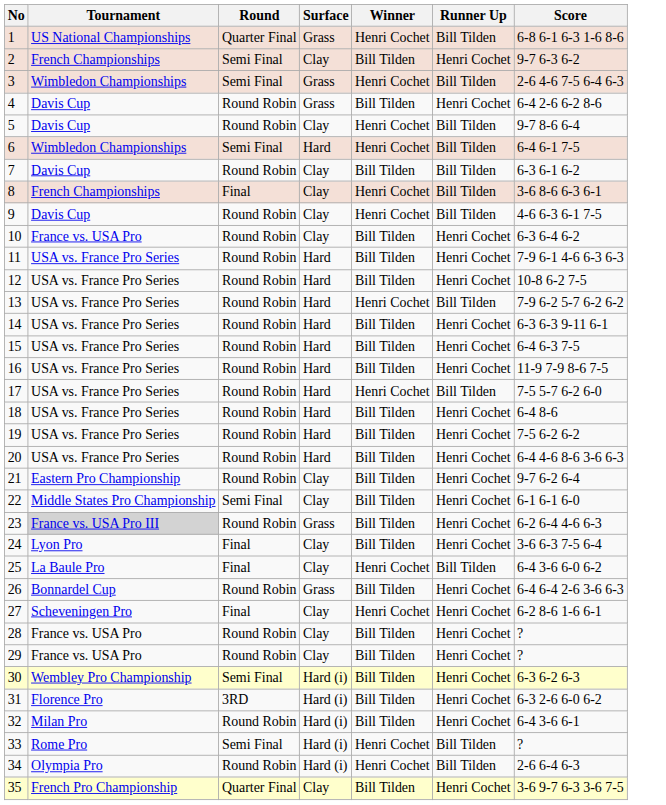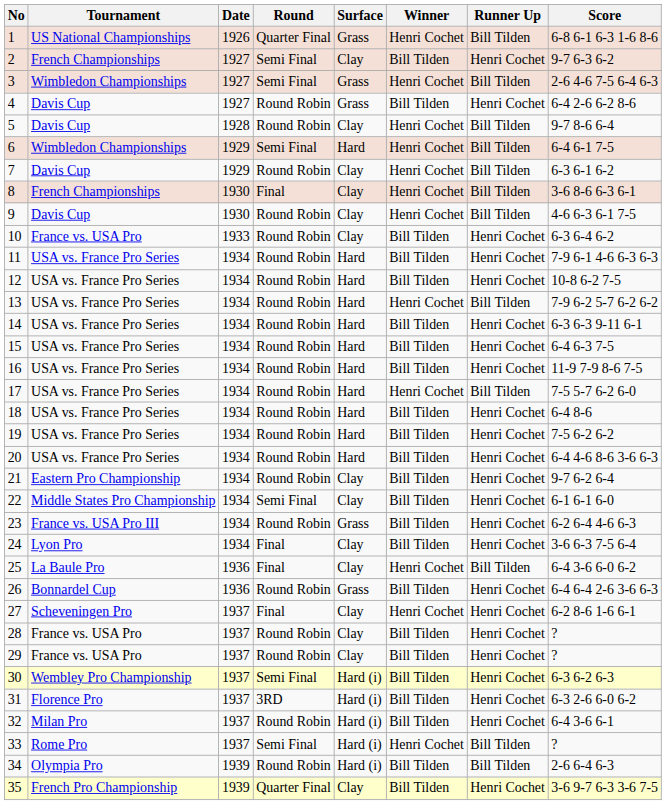 <table class="wikitable sortable">
 <tr>
 <th>No</th>
 <th>Tournament</th>
+<th>Date</th>
 <th>Round</th>
 <th>Surface</th>
 <th>Winner</th>
 <th>Runner Up</th>
 <th>Score</th>
 </tr>
 <tr bgcolor=#F4E0D7>
 <td>1</td>
 <td><a href='#'>US National Championships</a></td>
+<td>1926</td>
 <td>Quarter Final</td>
 <td>Grass</td>
 <td>Henri Cochet</td>
 <td>Bill Tilden</td>
 <td>6-8 6-1 6-3 1-6 8-6 </td>
 </tr>
 <tr bgcolor=#F4E0D7>
 <td>2</td>
 <td><a href='#'>French Championships</a></td>
+<td>1927</td>
 <td>Semi Final</td>
 <td>Clay</td>
 <td>Bill Tilden</td>
 <td>Henri Cochet</td>
 <td>9-7 6-3 6-2</td>
 </tr>
 <tr bgcolor=#F4E0D7>
 <td>3</td>
 <td><a href='#'>Wimbledon Championships</a></td>
+<td>1927</td>
 <td>Semi Final</td>
 <td>Grass</td>
 <td>Henri Cochet</td>
 <td>Bill Tilden</td>
 <td>2-6 4-6 7-5 6-4 6-3 </td>
 </tr>
 <tr>
 <td>4</td>
 <td><a href='#'>Davis Cup</a></td>
+<td>1927</td>
 <td>Round Robin</td>
 <td>Grass</td>
 <td>Bill Tilden</td>
 <td>Henri Cochet</td>
 <td>6-4 2-6 6-2 8-6</td>
 </tr>
 <tr>
 <td>5</td>
 <td><a href='#'>Davis Cup</a></td>
+<td>1928</td>
 <td>Round Robin</td>
 <td>Clay</td>
 <td>Henri Cochet</td>
 <td>Bill Tilden</td>
 <td>9-7 8-6 6-4</td>
 </tr>
 <tr bgcolor=#F4E0D7>
 <td>6</td>
 <td><a href='#'>Wimbledon Championships</a></td>
+<td>1929</td>
 <td>Semi Final</td>
 <td>Hard</td>
 <td>Henri Cochet</td>
 <td>Bill Tilden</td>
 <td>6-4 6-1 7-5 </td>
 </tr>
 <tr>
 <td>7</td>
 <td><a href='#'>Davis Cup</a></td>
+<td>1929</td>
 <td>Round Robin</td>
 <td>Clay</td>
-<td>Bill Tilden</td>
+<td>Henri Cochet</td>
 <td>Bill Tilden</td>
 <td>6-3 6-1 6-2</td>
 </tr>
 <tr bgcolor=#F4E0D7>
 <td>8</td>
 <td><a href='#'>French Championships</a></td>
+<td>1930</td>
 <td>Final</td>
 <td>Clay</td>
 <td>Henri Cochet</td>
 <td>Bill Tilden</td>
 <td>3-6 8-6 6-3 6-1</td>
 </tr>
 <tr>
 <td>9</td>
 <td><a href='#'>Davis Cup</a></td>
+<td>1930</td>
 <td>Round Robin</td>
 <td>Clay</td>
 <td>Henri Cochet</td>
 <td>Bill Tilden</td>
 <td>4-6 6-3 6-1 7-5</td>
 </tr>
 <tr>
 <td>10</td>
 <td><a href='#'>France vs. USA Pro</a></td>
+<td>1933</td>
 <td>Round Robin</td>
 <td>Clay</td>
 <td>Bill Tilden</td>
 <td>Henri Cochet</td>
 <td>6-3 6-4 6-2</td>
 </tr>
 <tr>
 <td>11</td>
 <td><a href='#'>USA vs. France Pro Series</a></td>
+<td>1934</td>
 <td>Round Robin</td>
 <td>Hard</td>
 <td>Bill Tilden</td>
 <td>Henri Cochet</td>
 <td>7-9 6-1 4-6 6-3 6-3</td>
 </tr>
 <tr>
 <td>12</td>
 <td>USA vs. France Pro Series</td>
+<td>1934</td>
 <td>Round Robin</td>
 <td>Hard</td>
 <td>Bill Tilden</td>
 <td>Henri Cochet</td>
 <td>10-8 6-2 7-5</td>
 </tr>
 <tr>
 <td>13</td>
 <td>USA vs. France Pro Series</td>
+<td>1934</td>
 <td>Round Robin</td>
 <td>Hard</td>
 <td>Henri Cochet</td>
 <td>Bill Tilden</td>
 <td>7-9 6-2 5-7 6-2 6-2</td>
 </tr>
 <tr>
 <td>14</td>
 <td>USA vs. France Pro Series</td>
+<td>1934</td>
 <td>Round Robin</td>
 <td>Hard</td>
 <td>Bill Tilden</td>
 <td>Henri Cochet</td>
 <td>6-3 6-3 9-11 6-1</td>
 </tr>
 <tr>
 <td>15</td>
 <td>USA vs. France Pro Series</td>
+<td>1934</td>
 <td>Round Robin</td>
 <td>Hard</td>
 <td>Bill Tilden</td>
 <td>Henri Cochet</td>
 <td>6-4 6-3 7-5</td>
 </tr>
 <tr>
 <td>16</td>
 <td>USA vs. France Pro Series</td>
+<td>1934</td>
 <td>Round Robin</td>
 <td>Hard</td>
 <td>Bill Tilden</td>
 <td>Henri Cochet</td>
 <td>11-9 7-9 8-6 7-5</td>
 </tr>
 <tr>
 <td>17</td>
 <td>USA vs. France Pro Series</td>
+<td>1934</td>
 <td>Round Robin</td>
 <td>Hard</td>
 <td>Henri Cochet</td>
 <td>Bill Tilden</td>
 <td>7-5 5-7 6-2 6-0</td>
 </tr>
 <tr>
 <td>18</td>
 <td>USA vs. France Pro Series</td>
+<td>1934</td>
 <td>Round Robin</td>
 <td>Hard</td>
 <td>Bill Tilden</td>
 <td>Henri Cochet</td>
 <td>6-4 8-6</td>
 </tr>
 <tr>
 <td>19</td>
 <td>USA vs. France Pro Series</td>
+<td>1934</td>
 <td>Round Robin</td>
 <td>Hard</td>
 <td>Bill Tilden</td>
 <td>Henri Cochet</td>
 <td>7-5 6-2 6-2</td>
 </tr>
 <tr>
 <td>20</td>
 <td>USA vs. France Pro Series</td>
+<td>1934</td>
 <td>Round Robin</td>
 <td>Hard</td>
 <td>Bill Tilden</td>
 <td>Henri Cochet</td>
 <td>6-4 4-6 8-6 3-6 6-3</td>
 </tr>
 <tr>
 <td>21</td>
 <td><a href='#'>Eastern Pro Championship</a></td>
+<td>1934</td>
 <td>Round Robin</td>
 <td>Clay</td>
 <td>Bill Tilden</td>
 <td>Henri Cochet</td>
 <td>9-7 6-2 6-4 </td>
 </tr>
 <tr>
 <td>22</td>
 <td><a href='#'>Middle States Pro Championship</a></td>
+<td>1934</td>
 <td>Semi Final</td>
 <td>Clay</td>
 <td>Bill Tilden</td>
 <td>Henri Cochet</td>
 <td>6-1 6-1 6-0 </td>
 </tr>
 <tr>
 <td>23</td>
-<td style="background: lightgrey;"><a href='#'>France vs. USA Pro III</a></td>
+<td><a href='#'>France vs. USA Pro III</a></td>
+<td>1934</td>
 <td>Round Robin</td>
 <td>Grass</td>
 <td>Bill Tilden</td>
 <td>Henri Cochet</td>
 <td>6-2 6-4 4-6 6-3</td>
 </tr>
 <tr>
 <td>24</td>
 <td><a href='#'>Lyon Pro</a></td>
+<td>1934</td>
 <td>Final</td>
 <td>Clay</td>
 <td>Bill Tilden</td>
 <td>Henri Cochet</td>
 <td>3-6 6-3 7-5 6-4</td>
 </tr>
 <tr>
 <td>25</td>
 <td><a href='#'>La Baule Pro</a></td>
+<td>1936</td>
 <td>Final</td>
 <td>Clay</td>
 <td>Henri Cochet</td>
 <td>Bill Tilden</td>
 <td>6-4 3-6 6-0 6-2</td>
 </tr>
 <tr>
 <td>26</td>
 <td><a href='#'>Bonnardel Cup</a></td>
+<td>1936</td>
 <td>Round Robin</td>
 <td>Grass</td>
 <td>Bill Tilden</td>
 <td>Henri Cochet</td>
 <td>6-4 6-4 2-6 3-6 6-3 </td>
 </tr>
 <tr>
 <td>27</td>
 <td><a href='#'>Scheveningen Pro</a></td>
+<td>1937</td>
 <td>Final</td>
 <td>Clay</td>
 <td>Henri Cochet</td>
 <td>Henri Cochet</td>
 <td>6-2 8-6 1-6 6-1</td>
 </tr>
 <tr>
 <td>28</td>
 <td>France vs. USA Pro</td>
+<td>1937</td>
 <td>Round Robin</td>
 <td>Clay</td>
 <td>Bill Tilden</td>
 <td>Henri Cochet</td>
 <td>?</td>
 </tr>
 <tr>
 <td>29</td>
 <td>France vs. USA Pro</td>
+<td>1937</td>
 <td>Round Robin</td>
 <td>Clay</td>
 <td>Bill Tilden</td>
 <td>Henri Cochet</td>
 <td>?</td>
 </tr>
 <tr bgcolor=#ffc>
 <td>30</td>
 <td><a href='#'>Wembley Pro Championship</a></td>
+<td>1937</td>
 <td>Semi Final</td>
 <td>Hard (i)</td>
 <td>Bill Tilden</td>
 <td>Henri Cochet</td>
 <td>6-3 6-2 6-3</td>
 </tr>
 <tr>
 <td>31</td>
 <td><a href='#'>Florence Pro</a></td>
+<td>1937</td>
 <td>3RD</td>
 <td>Hard (i)</td>
 <td>Bill Tilden</td>
 <td>Henri Cochet</td>
 <td>6-3 2-6 6-0 6-2</td>
 </tr>
 <tr>
 <td>32</td>
 <td><a href='#'>Milan Pro</a></td>
+<td>1937</td>
 <td>Round Robin</td>
 <td>Hard (i)</td>
 <td>Bill Tilden</td>
 <td>Henri Cochet</td>
 <td>6-4 3-6 6-1</td>
 </tr>
 <tr>
 <td>33</td>
 <td><a href='#'>Rome Pro</a></td>
+<td>1937</td>
 <td>Semi Final</td>
 <td>Hard (i)</td>
 <td>Henri Cochet</td>
 <td>Bill Tilden</td>
 <td>?</td>
 </tr>
 <tr>
 <td>34</td>
 <td><a href='#'>Olympia Pro</a></td>
+<td>1939</td>
 <td>Round Robin</td>
 <td>Hard (i)</td>
-<td>Henri Cochet</td>
+<td>Bill Tilden</td>
 <td>Bill Tilden</td>
 <td>2-6 6-4 6-3 </td>
 </tr>
 <tr bgcolor=#ffc>
 <td>35</td>
 <td><a href='#'>French Pro Championship</a></td>
+<td>1939 </td>
 <td>Quarter Final</td>
 <td>Clay</td>
 <td>Bill Tilden</td>
 <td>Henri Cochet</td>
 <td>3-6 9-7 6-3 3-6 7-5</td>
 </tr>
 </table>
